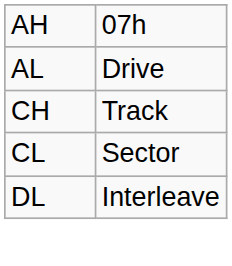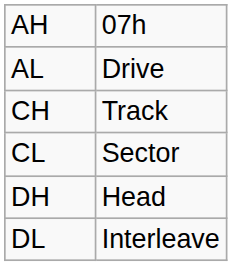 <table class="wikitable">
 <tr>
 <td width="41%">AH</td>
 <td width="59%">07h</td>
 </tr>
 <tr>
 <td width="41%">AL</td>
 <td width="59%">Drive</td>
 </tr>
 <tr>
 <td width="41%">CH</td>
 <td width="59%">Track</td>
 </tr>
 <tr>
 <td width="41%">CL</td>
 <td width="59%">Sector</td>
 </tr>
 <tr>
+<td width="41%">DH</td>
+<td width="59%">Head</td>
+</tr>
+<tr>
 <td width="41%">DL</td>
 <td width="59%">Interleave</td>
 </tr>
 </table>
